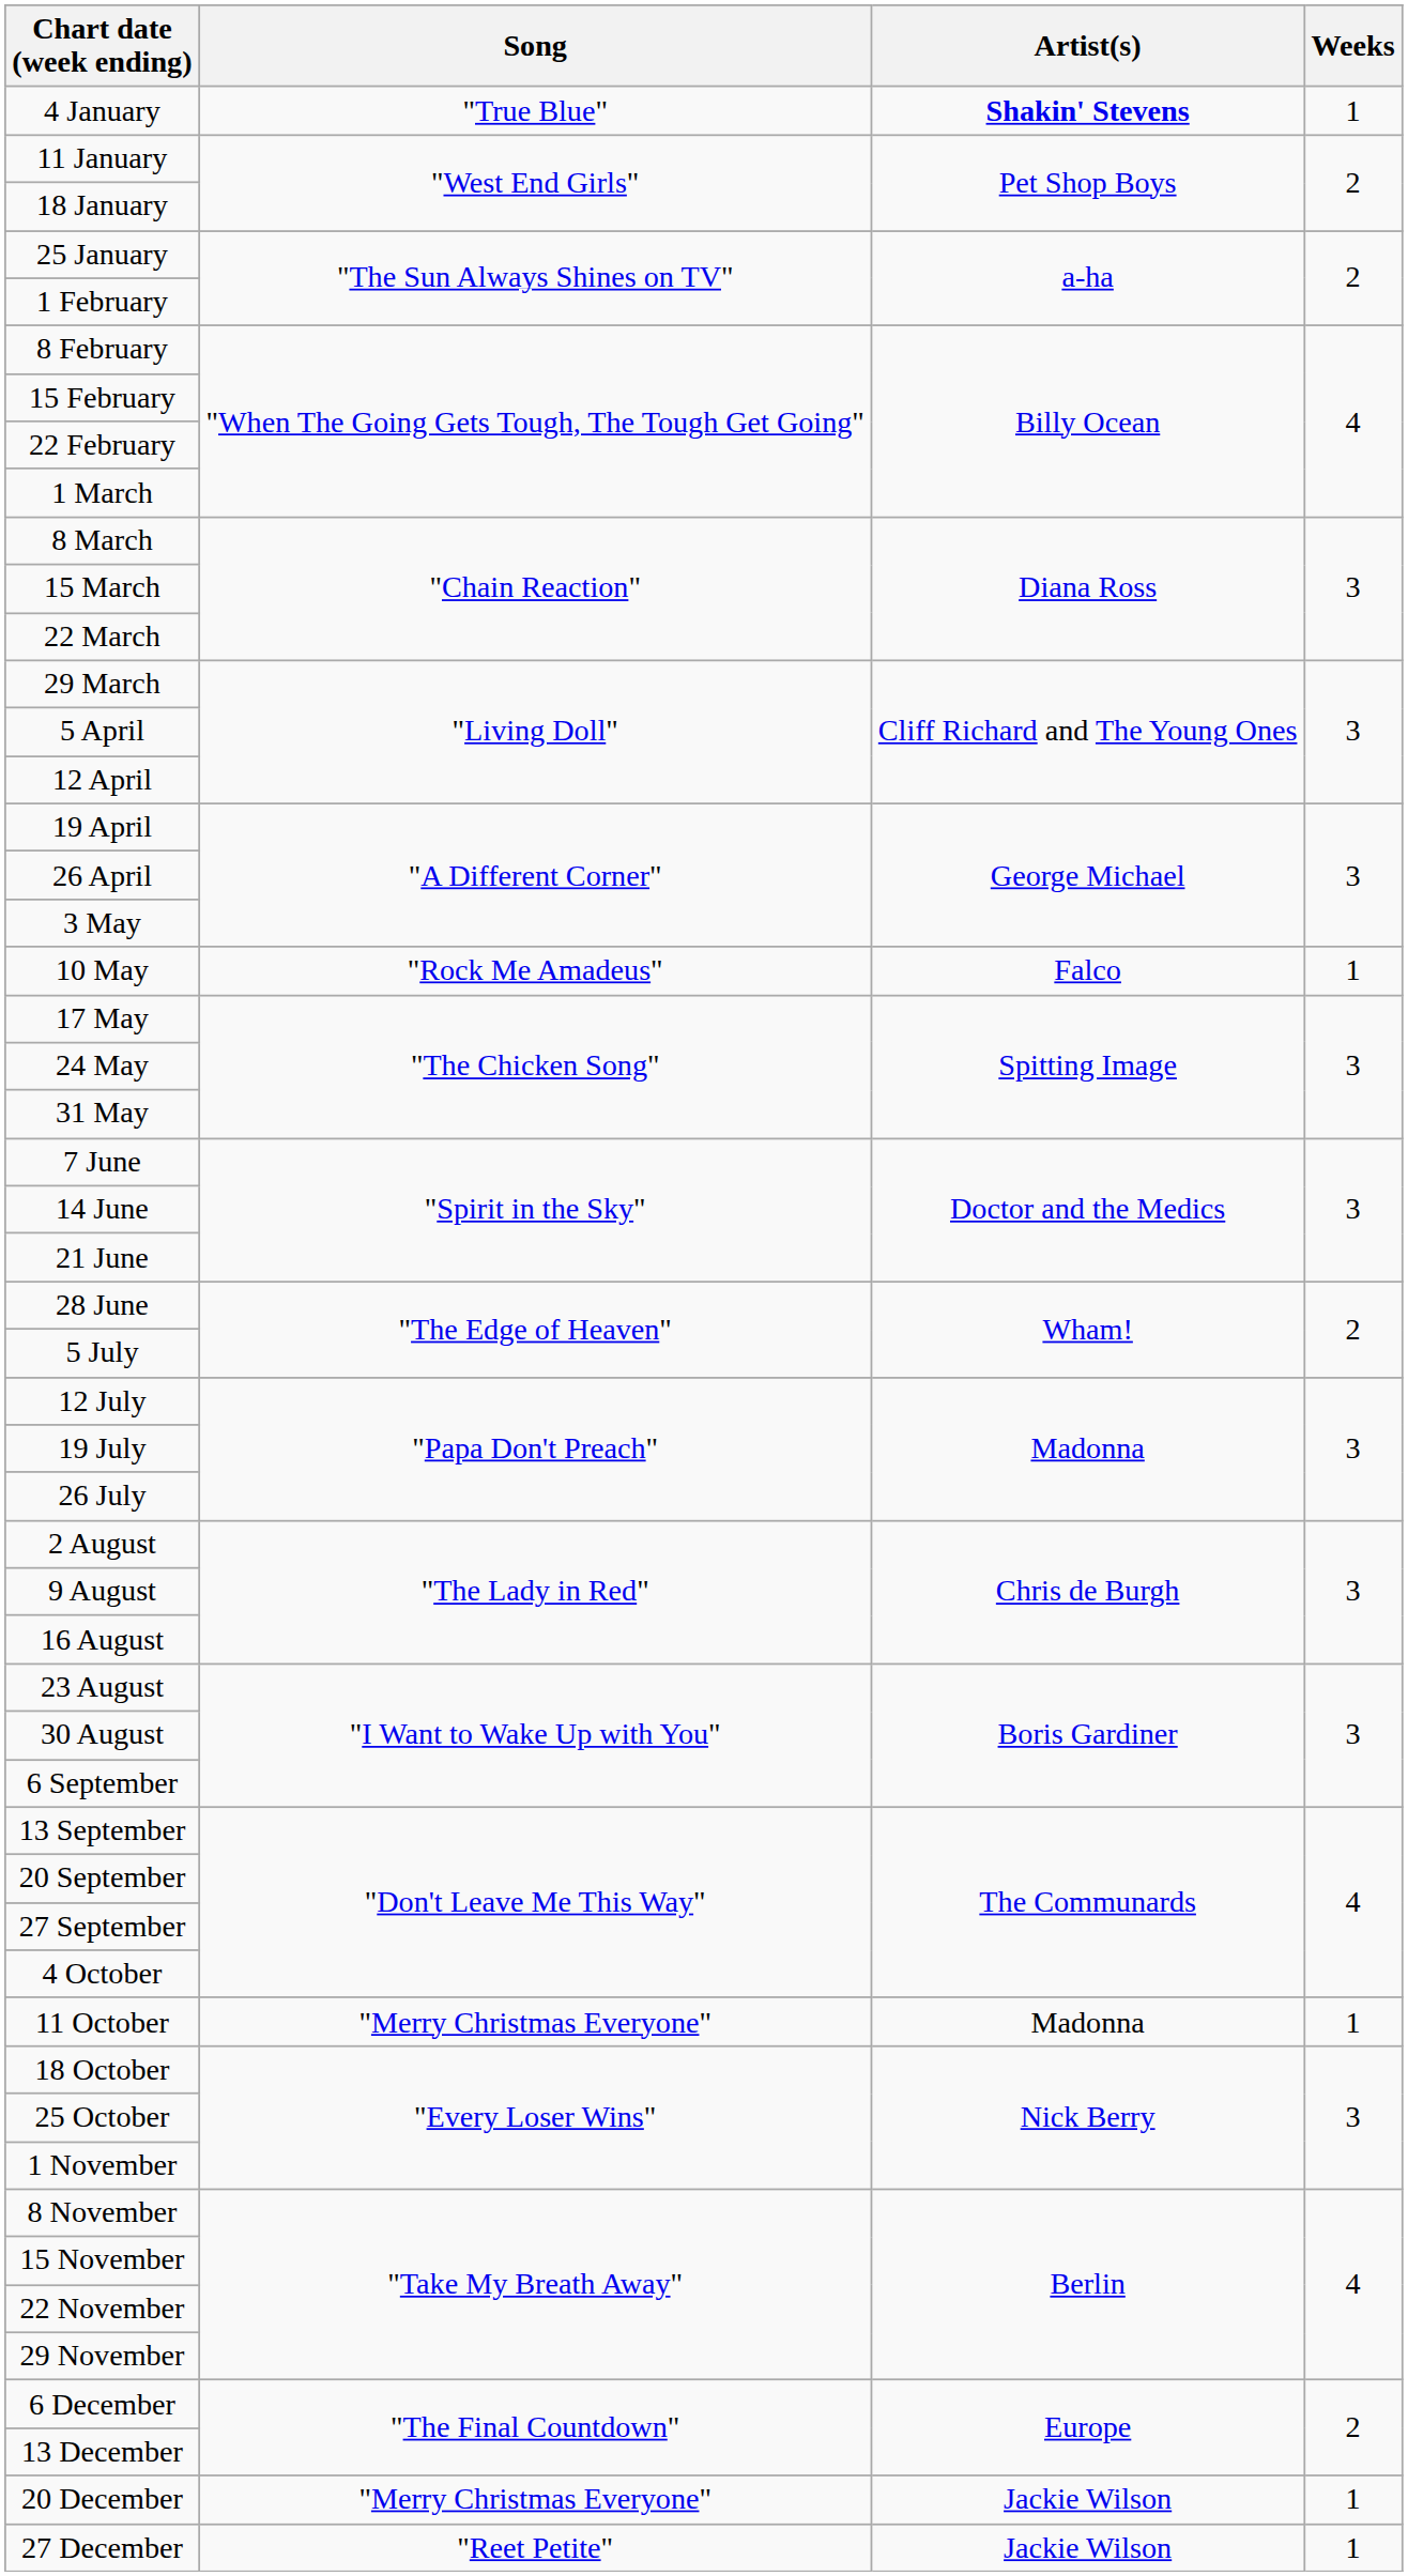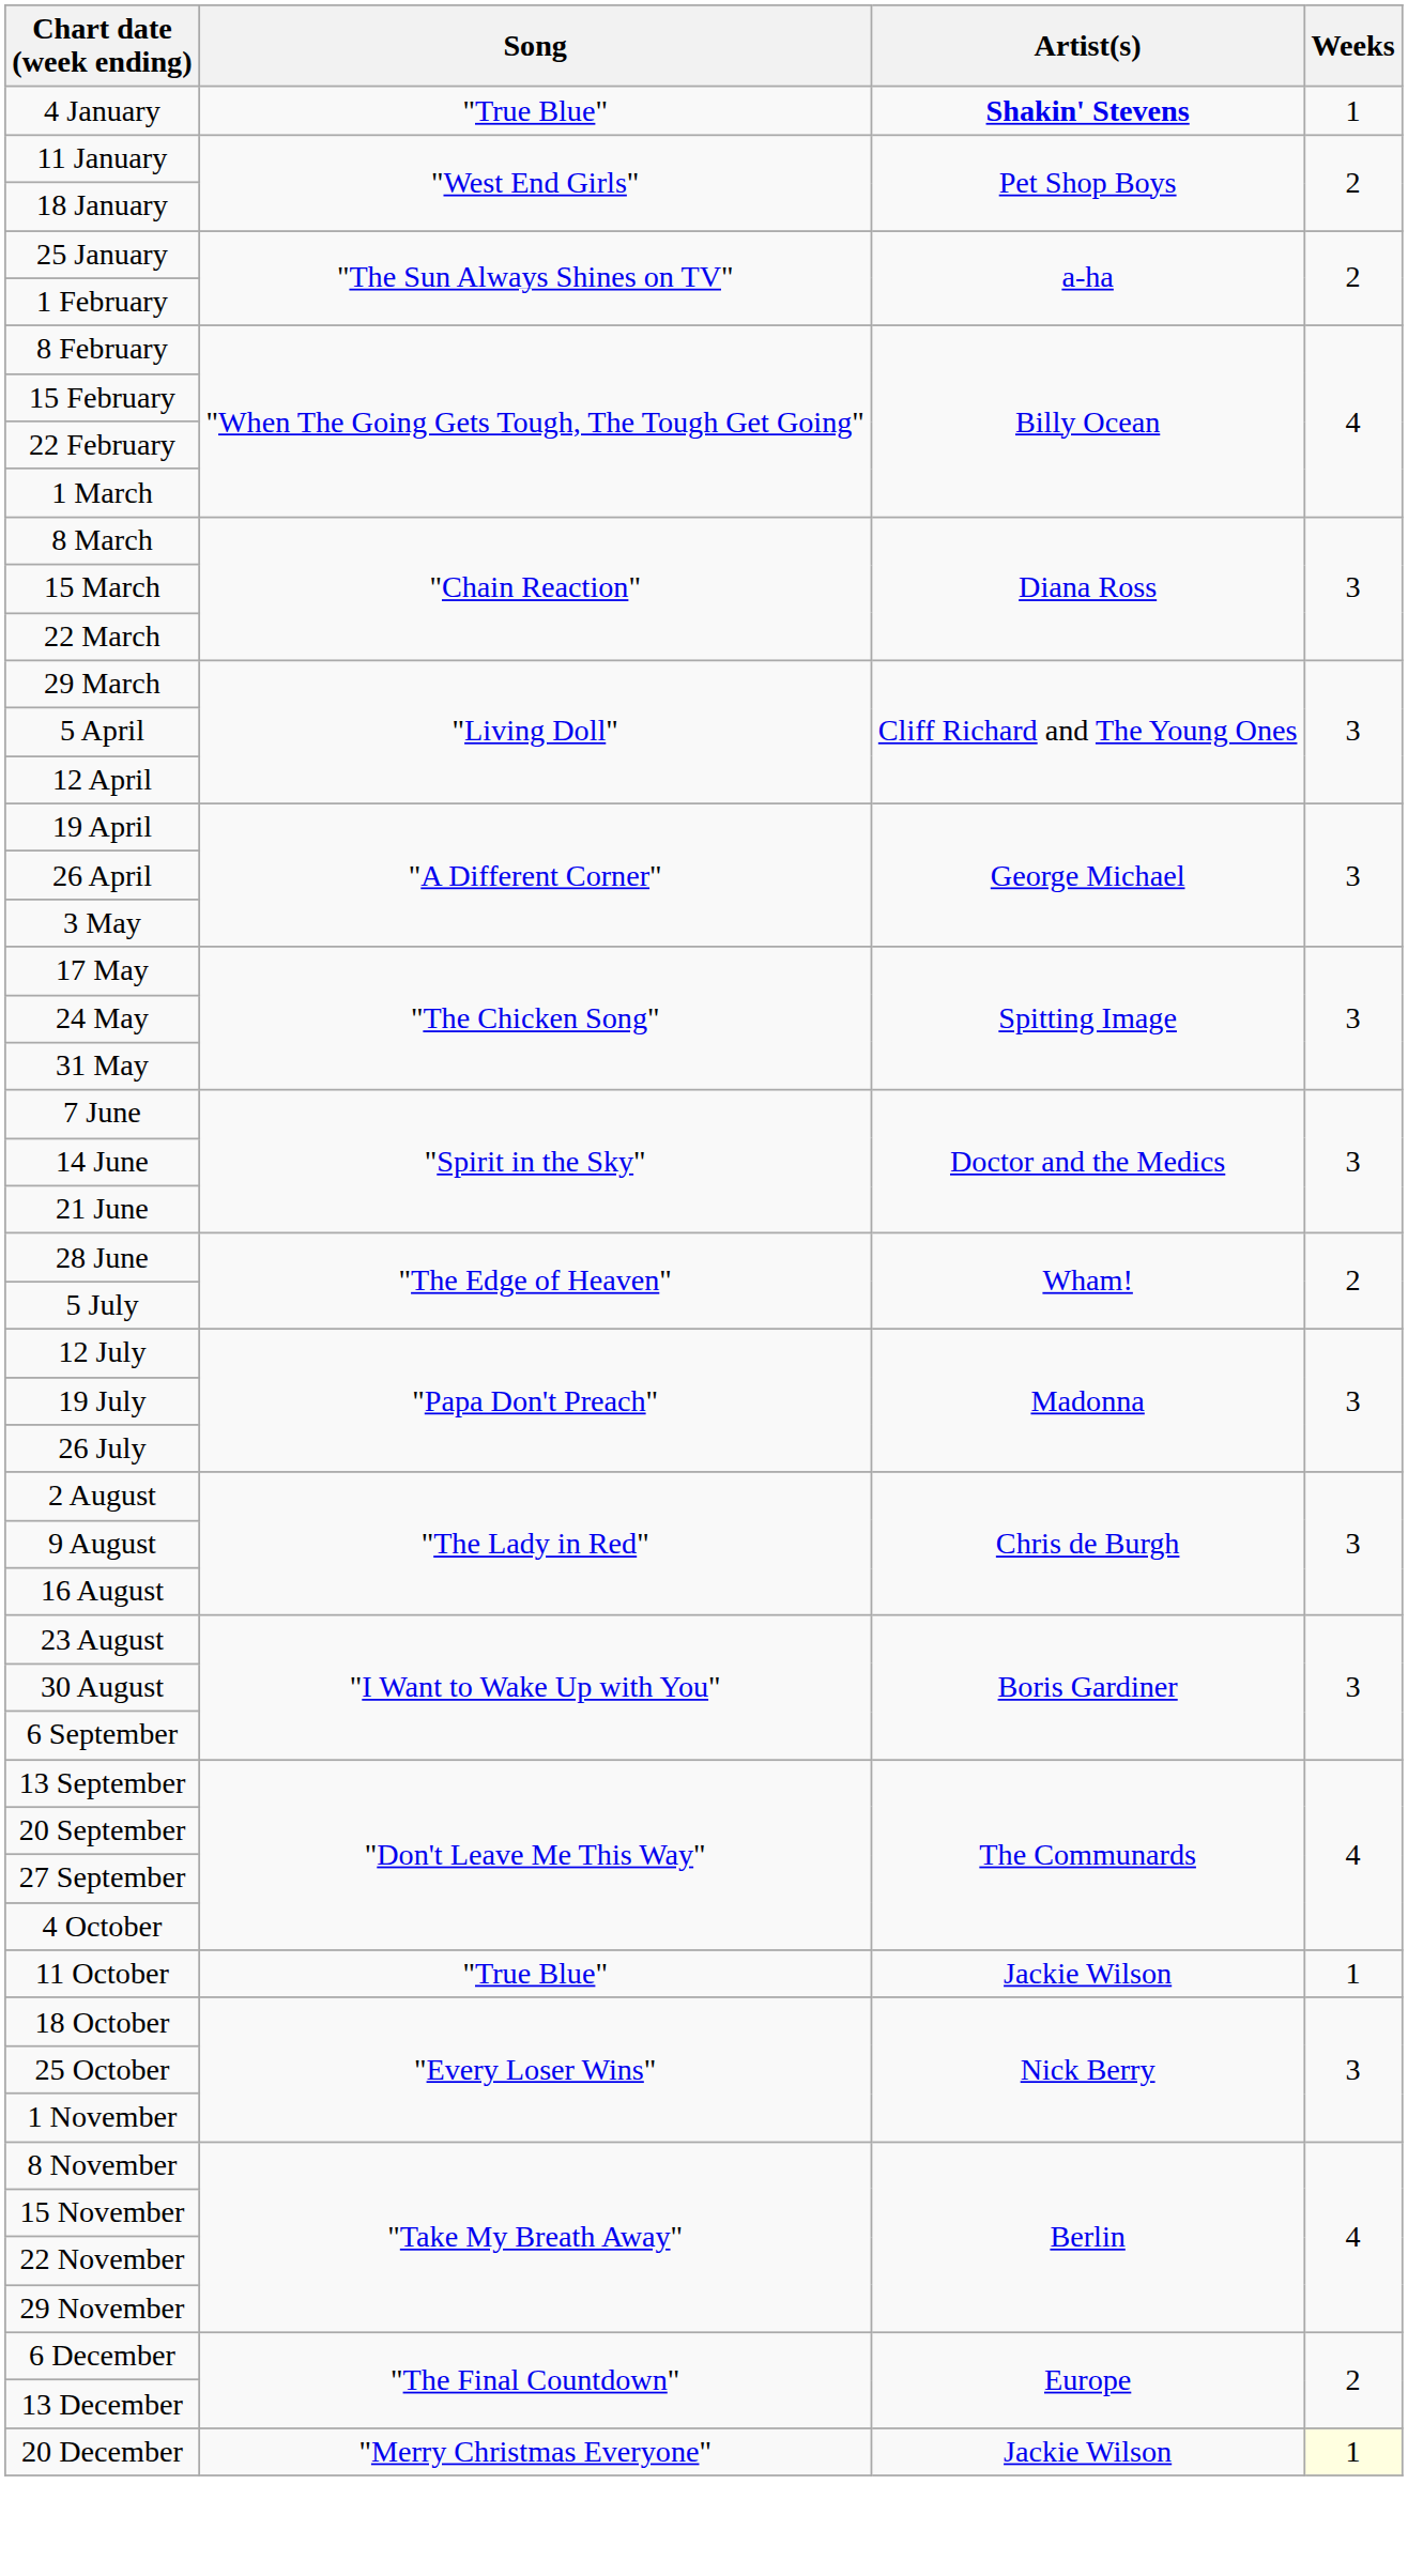 <table class="wikitable" style="text-align:center;">
 <tr>
 <th>Chart date<br>(week ending)</th>
 <th>Song</th>
 <th>Artist(s)</th>
 <th>Weeks</th>
 </tr>
 <tr>
 <td>4 January</td>
 <td>"<a href='#'>True Blue</a>"</td>
 <td><strong><a href='#'>Shakin' Stevens</a></strong></td>
 <td>1</td>
 </tr>
 <tr>
 <td>11 January</td>
 <td rowspan=2>"<a href='#'>West End Girls</a>"</td>
 <td rowspan=2><a href='#'>Pet Shop Boys</a></td>
 <td rowspan=2>2</td>
 </tr>
 <tr>
 <td>18 January</td>
 </tr>
 <tr>
 <td>25 January</td>
 <td rowspan=2>"<a href='#'>The Sun Always Shines on TV</a>"</td>
 <td rowspan=2><a href='#'>a-ha</a></td>
 <td rowspan=2>2</td>
 </tr>
 <tr>
 <td>1 February</td>
 </tr>
 <tr>
 <td>8 February</td>
 <td rowspan=4>"<a href='#'>When The Going Gets Tough, The Tough Get Going</a>"</td>
 <td rowspan=4><a href='#'>Billy Ocean</a></td>
 <td rowspan=4>4</td>
 </tr>
 <tr>
 <td>15 February</td>
 </tr>
 <tr>
 <td>22 February</td>
 </tr>
 <tr>
 <td>1 March</td>
 </tr>
 <tr>
 <td>8 March</td>
 <td rowspan=3>"<a href='#'>Chain Reaction</a>"</td>
 <td rowspan=3><a href='#'>Diana Ross</a></td>
 <td rowspan=3>3</td>
 </tr>
 <tr>
 <td>15 March</td>
 </tr>
 <tr>
 <td>22 March</td>
 </tr>
 <tr>
 <td>29 March</td>
 <td rowspan=3>"<a href='#'>Living Doll</a>"</td>
 <td rowspan=3><a href='#'>Cliff Richard</a> and <a href='#'>The Young Ones</a></td>
 <td rowspan=3>3</td>
 </tr>
 <tr>
 <td>5 April</td>
 </tr>
 <tr>
 <td>12 April</td>
 </tr>
 <tr>
 <td>19 April</td>
 <td rowspan=3>"<a href='#'>A Different Corner</a>"</td>
 <td rowspan=3><a href='#'>George Michael</a></td>
 <td rowspan=3>3</td>
 </tr>
 <tr>
 <td>26 April</td>
 </tr>
 <tr>
 <td>3 May</td>
-</tr>
-<tr>
-<td>10 May</td>
-<td>"<a href='#'>Rock Me Amadeus</a>"</td>
-<td><a href='#'>Falco</a></td>
-<td>1</td>
 </tr>
 <tr>
 <td>17 May</td>
 <td rowspan=3>"<a href='#'>The Chicken Song</a>"</td>
 <td rowspan=3><a href='#'>Spitting Image</a></td>
 <td rowspan=3>3</td>
 </tr>
 <tr>
 <td>24 May</td>
 </tr>
 <tr>
 <td>31 May</td>
 </tr>
 <tr>
 <td>7 June</td>
 <td rowspan=3>"<a href='#'>Spirit in the Sky</a>"</td>
 <td rowspan=3><a href='#'>Doctor and the Medics</a></td>
 <td rowspan=3>3</td>
 </tr>
 <tr>
 <td>14 June</td>
 </tr>
 <tr>
 <td>21 June</td>
 </tr>
 <tr>
 <td>28 June</td>
 <td rowspan=2>"<a href='#'>The Edge of Heaven</a>"</td>
 <td rowspan=2><a href='#'>Wham!</a></td>
 <td rowspan=2>2</td>
 </tr>
 <tr>
 <td>5 July</td>
 </tr>
 <tr>
 <td>12 July</td>
 <td rowspan=3>"<a href='#'>Papa Don't Preach</a>"</td>
 <td rowspan=3><a href='#'>Madonna</a></td>
 <td rowspan=3>3</td>
 </tr>
 <tr>
 <td>19 July</td>
 </tr>
 <tr>
 <td>26 July</td>
 </tr>
 <tr>
 <td>2 August</td>
 <td rowspan=3>"<a href='#'>The Lady in Red</a>"</td>
 <td rowspan=3><a href='#'>Chris de Burgh</a></td>
 <td rowspan=3>3</td>
 </tr>
 <tr>
 <td>9 August</td>
 </tr>
 <tr>
 <td>16 August</td>
 </tr>
 <tr>
 <td>23 August</td>
 <td rowspan=3>"<a href='#'>I Want to Wake Up with You</a>"</td>
 <td rowspan=3><a href='#'>Boris Gardiner</a></td>
 <td rowspan=3>3</td>
 </tr>
 <tr>
 <td>30 August</td>
 </tr>
 <tr>
 <td>6 September</td>
 </tr>
 <tr>
 <td>13 September</td>
 <td rowspan=4>"<a href='#'>Don't Leave Me This Way</a>"</td>
 <td rowspan=4><a href='#'>The Communards</a></td>
 <td rowspan=4>4</td>
 </tr>
 <tr>
 <td>20 September</td>
 </tr>
 <tr>
 <td>27 September</td>
 </tr>
 <tr>
 <td>4 October</td>
 </tr>
 <tr>
 <td>11 October</td>
-<td>"<a href='#'>Merry Christmas Everyone</a>"</td>
-<td>Madonna</td>
+<td>"<a href='#'>True Blue</a>"</td>
+<td><a href='#'>Jackie Wilson</a></td>
 <td>1</td>
 </tr>
 <tr>
 <td>18 October</td>
 <td rowspan=3>"<a href='#'>Every Loser Wins</a>"</td>
 <td rowspan=3><a href='#'>Nick Berry</a></td>
 <td rowspan=3>3</td>
 </tr>
 <tr>
 <td>25 October</td>
 </tr>
 <tr>
 <td>1 November</td>
 </tr>
 <tr>
 <td>8 November</td>
 <td rowspan=4>"<a href='#'>Take My Breath Away</a>"</td>
 <td rowspan=4><a href='#'>Berlin</a></td>
 <td rowspan=4>4</td>
 </tr>
 <tr>
 <td>15 November</td>
 </tr>
 <tr>
 <td>22 November</td>
 </tr>
 <tr>
 <td>29 November</td>
 </tr>
 <tr>
 <td>6 December</td>
 <td rowspan=2>"<a href='#'>The Final Countdown</a>"</td>
 <td rowspan=2><a href='#'>Europe</a></td>
 <td rowspan=2>2</td>
 </tr>
 <tr>
 <td>13 December</td>
 </tr>
 <tr>
 <td>20 December</td>
 <td>"<a href='#'>Merry Christmas Everyone</a>"</td>
 <td><a href='#'>Jackie Wilson</a></td>
-<td>1</td>
-</tr>
-<tr>
-<td>27 December</td>
-<td>"<a href='#'>Reet Petite</a>"</td>
-<td><a href='#'>Jackie Wilson</a></td>
-<td>1</td>
+<td style="background: lightyellow;">1</td>
 </tr>
 </table>
